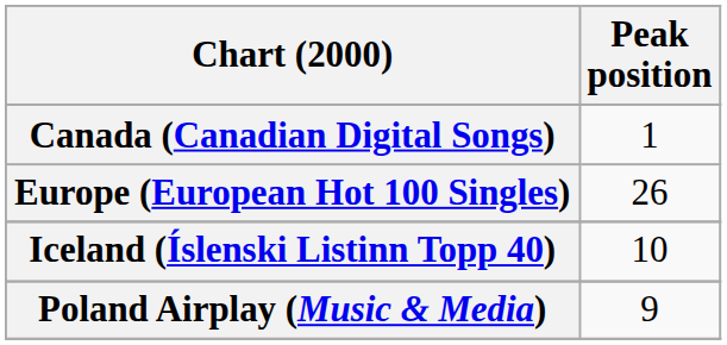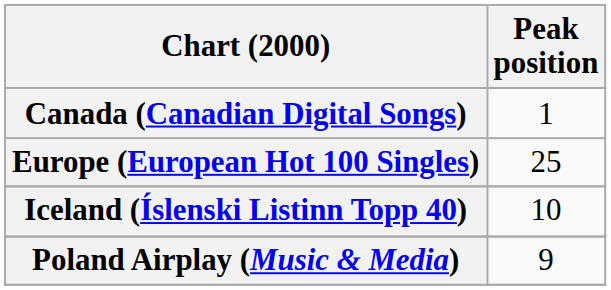 <table class="wikitable sortable plainrowheaders" style="text-align:center">
 <tr>
 <th scope="col">Chart (2000)</th>
 <th scope="col">Peak<br>position</th>
 </tr>
 <tr>
 </tr>
 <tr>
 </tr>
 <tr>
 </tr>
 <tr>
 </tr>
 <tr>
 </tr>
 <tr>
 <th scope="row">Canada (<a href='#'>Canadian Digital Songs</a>)</th>
 <td>1</td>
 </tr>
 <tr>
 <th scope="row">Europe (<a href='#'>European Hot 100 Singles</a>)</th>
-<td>26</td>
+<td>25</td>
 </tr>
 <tr>
 </tr>
 <tr>
 <th scope="row">Iceland (<a href='#'>Íslenski Listinn Topp 40</a>)</th>
 <td>10</td>
 </tr>
 <tr>
 </tr>
 <tr>
 </tr>
 <tr>
 </tr>
 <tr>
 </tr>
 <tr>
 <th scope="row">Poland Airplay (<em><a href='#'>Music & Media</a></em>)</th>
 <td>9</td>
 </tr>
 <tr>
 </tr>
 <tr>
 </tr>
 <tr>
 </tr>
 <tr>
 </tr>
 <tr>
 </tr>
 <tr>
 </tr>
 <tr>
 </tr>
 <tr>
 </tr>
 <tr>
 </tr>
 <tr>
 </tr>
 </table>
